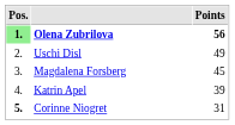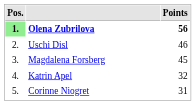 <table cellspacing="1" cellpadding="3" style="border:1px solid #AAAAAA;font-size:90%">
 <tr bgcolor="#E4E4E4">
 <th style="border-bottom:1px solid #AAAAAA" width=10>Pos.</th>
 <th style="border-bottom:1px solid #AAAAAA" width=200></th>
 <th style="border-bottom:1px solid #AAAAAA" width=20>Points</th>
 </tr>
 <tr>
 <td align="center" style="background: lightgreen;"><strong>1.</strong></td>
 <td> <strong><a href='#'>Olena Zubrilova</a></strong></td>
 <td align="right"><strong>56</strong></td>
 </tr>
 <tr>
 <td align="center">2.</td>
 <td> <a href='#'>Uschi Disl</a></td>
-<td align="right">49</td>
+<td align="right">46</td>
 </tr>
 <tr>
 <td align="center">3.</td>
 <td> <a href='#'>Magdalena Forsberg</a></td>
 <td align="right">45</td>
 </tr>
 <tr>
 <td align="center">4.</td>
 <td> <a href='#'>Katrin Apel</a></td>
-<td align="right">39</td>
+<td align="right">32</td>
 </tr>
 <tr>
-<td align="center"><strong>5.</strong></td>
+<td align="center">5.</td>
 <td> <a href='#'>Corinne Niogret</a></td>
 <td align="right">31</td>
 </tr>
 <tr>
 </tr>
 </table>
